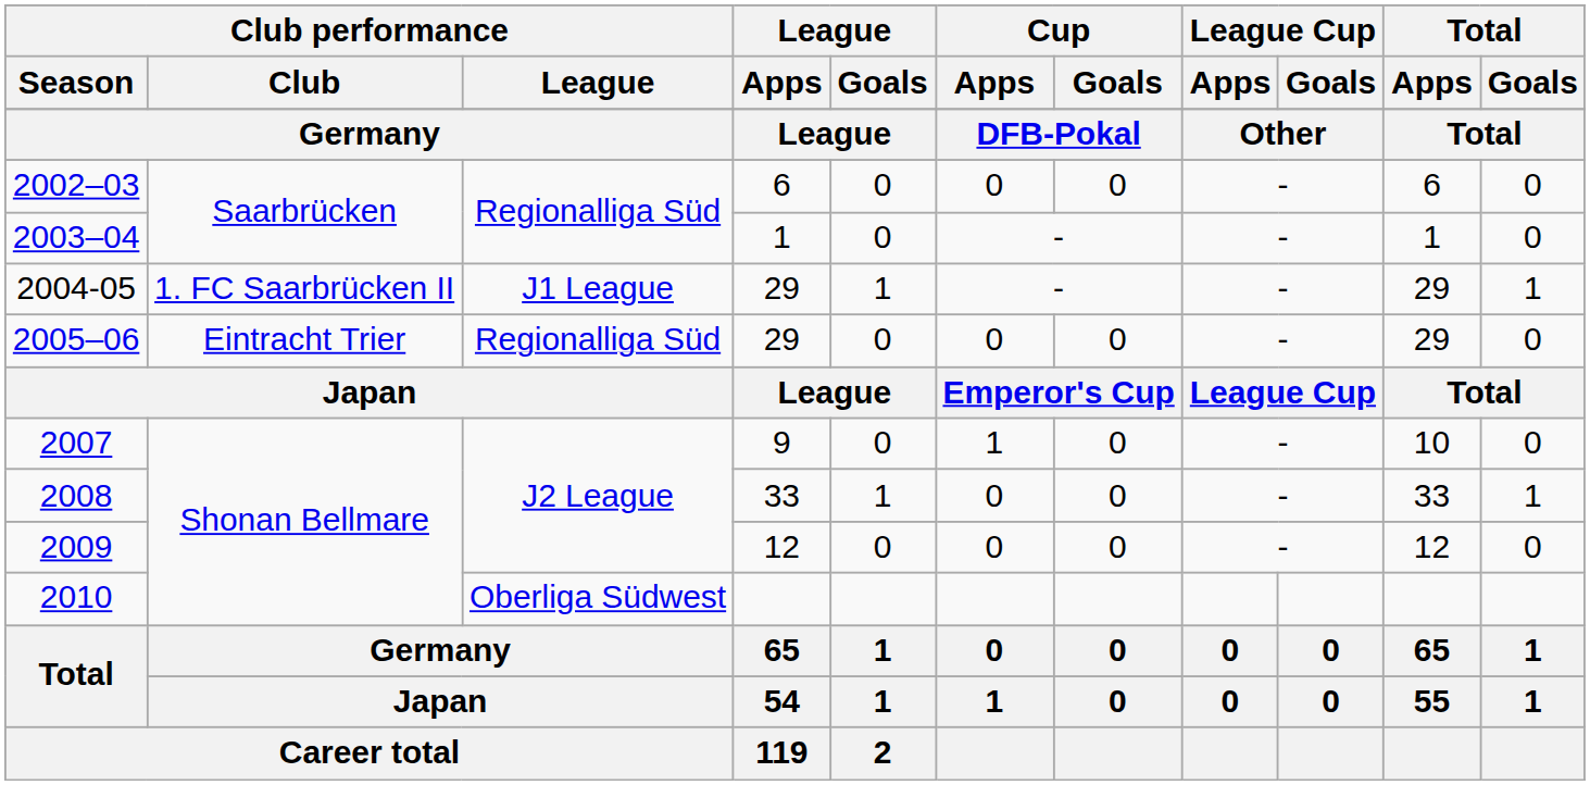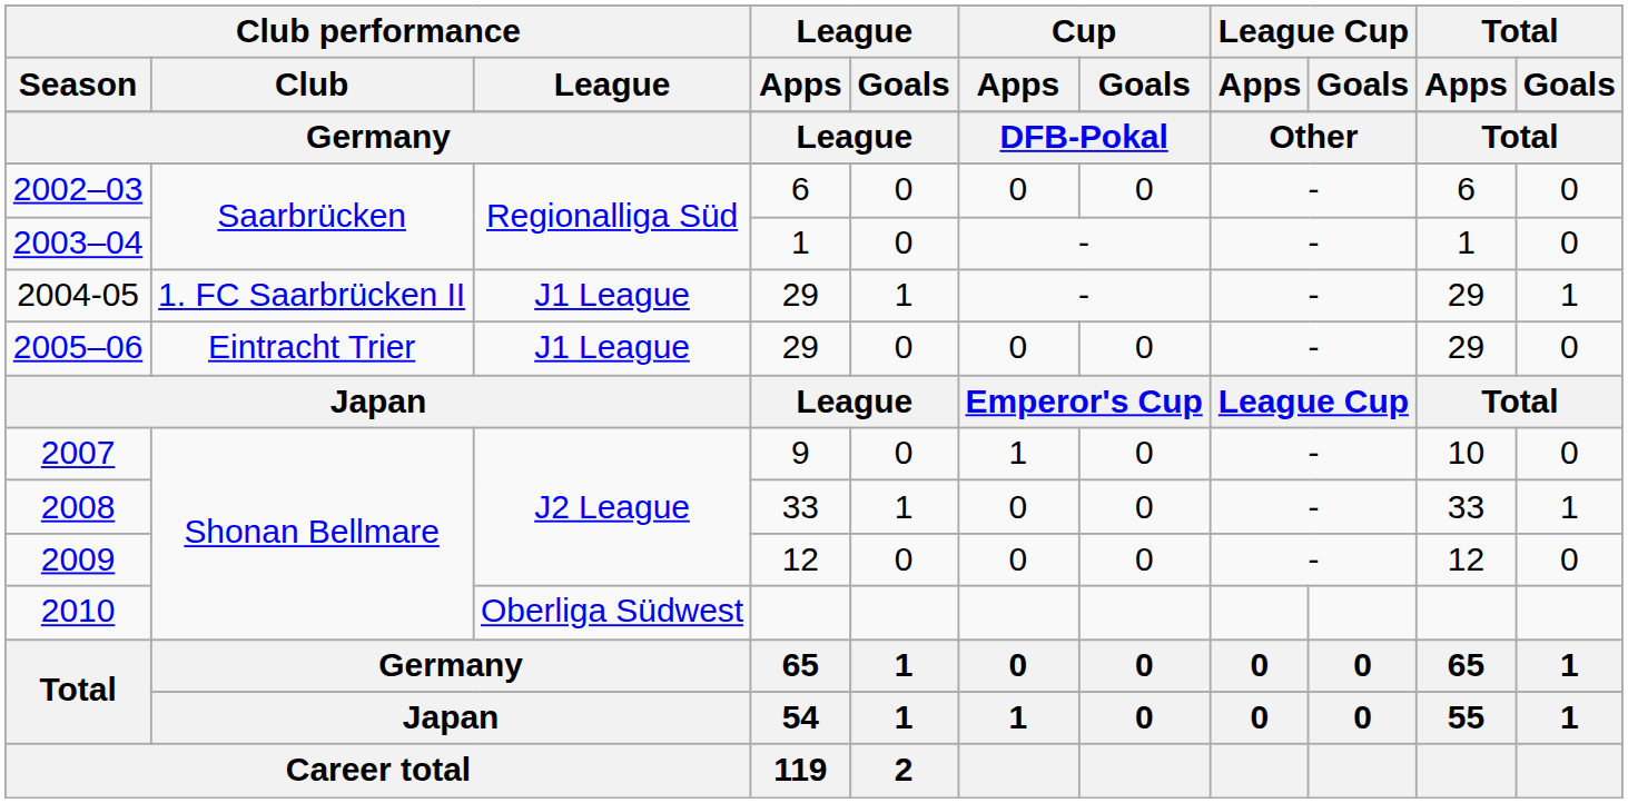 <table class="wikitable" style="text-align:center">
 <tr>
 <th colspan=3>Club performance</th>
 <th colspan=2>League</th>
 <th colspan=2>Cup</th>
 <th colspan=2>League Cup</th>
 <th colspan=2>Total</th>
 </tr>
 <tr>
 <th>Season</th>
 <th>Club</th>
 <th>League</th>
 <th>Apps</th>
 <th>Goals</th>
 <th>Apps</th>
 <th>Goals</th>
 <th>Apps</th>
 <th>Goals</th>
 <th>Apps</th>
 <th>Goals</th>
 </tr>
 <tr>
 </tr>
 <tr>
 <th colspan=3>Germany</th>
 <th colspan=2>League</th>
 <th colspan=2><a href='#'>DFB-Pokal</a></th>
 <th colspan=2>Other</th>
 <th colspan=2>Total</th>
 </tr>
 <tr>
 <td><a href='#'>2002–03</a></td>
 <td rowspan="2"><a href='#'>Saarbrücken</a></td>
 <td rowspan="2"><a href='#'>Regionalliga Süd</a></td>
 <td>6</td>
 <td>0</td>
 <td>0</td>
 <td>0</td>
 <td colspan="2">-</td>
 <td>6</td>
 <td>0</td>
 </tr>
 <tr>
 <td><a href='#'>2003–04</a></td>
 <td>1</td>
 <td>0</td>
 <td colspan="2">-</td>
 <td colspan="2">-</td>
 <td>1</td>
 <td>0</td>
 </tr>
 <tr>
 <td>2004-05</td>
 <td><a href='#'>1. FC Saarbrücken II</a></td>
 <td><a href='#'>J1 League</a></td>
 <td>29</td>
 <td>1</td>
 <td colspan="2">-</td>
 <td colspan="2">-</td>
 <td>29</td>
 <td>1</td>
 </tr>
 <tr>
 <td><a href='#'>2005–06</a></td>
 <td><a href='#'>Eintracht Trier</a></td>
-<td><a href='#'>Regionalliga Süd</a></td>
+<td><a href='#'>J1 League</a></td>
 <td>29</td>
 <td>0</td>
 <td>0</td>
 <td>0</td>
 <td colspan="2">-</td>
 <td>29</td>
 <td>0</td>
 </tr>
 <tr>
 <th colspan=3>Japan</th>
 <th colspan=2>League</th>
 <th colspan=2><a href='#'>Emperor's Cup</a></th>
 <th colspan=2><a href='#'>League Cup</a></th>
 <th colspan=2>Total</th>
 </tr>
 <tr>
 <td><a href='#'>2007</a></td>
 <td rowspan="4"><a href='#'>Shonan Bellmare</a></td>
 <td rowspan="3"><a href='#'>J2 League</a></td>
 <td>9</td>
 <td>0</td>
 <td>1</td>
 <td>0</td>
 <td colspan="2">-</td>
 <td>10</td>
 <td>0</td>
 </tr>
 <tr>
 <td><a href='#'>2008</a></td>
 <td>33</td>
 <td>1</td>
 <td>0</td>
 <td>0</td>
 <td colspan="2">-</td>
 <td>33</td>
 <td>1</td>
 </tr>
 <tr>
 <td><a href='#'>2009</a></td>
 <td>12</td>
 <td>0</td>
 <td>0</td>
 <td>0</td>
 <td colspan="2">-</td>
 <td>12</td>
 <td>0</td>
 </tr>
 <tr>
 <td><a href='#'>2010</a></td>
 <td><a href='#'>Oberliga Südwest</a></td>
 <td></td>
 <td></td>
 <td></td>
 <td></td>
 <td></td>
 <td></td>
 <td></td>
 <td></td>
 </tr>
 <tr>
 <th rowspan=2>Total</th>
 <th colspan=2>Germany</th>
 <th>65</th>
 <th>1</th>
 <th>0</th>
 <th>0</th>
 <th>0</th>
 <th>0</th>
 <th>65</th>
 <th>1</th>
 </tr>
 <tr>
 <th colspan=2>Japan</th>
 <th>54</th>
 <th>1</th>
 <th>1</th>
 <th>0</th>
 <th>0</th>
 <th>0</th>
 <th>55</th>
 <th>1</th>
 </tr>
 <tr>
 <th colspan=3>Career total</th>
 <th>119</th>
 <th>2</th>
 <th></th>
 <th></th>
 <th></th>
 <th></th>
 <th></th>
 <th></th>
 </tr>
 </table>
